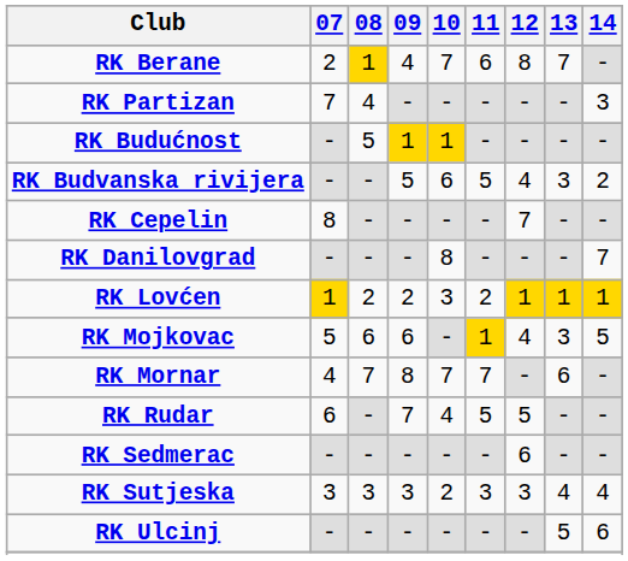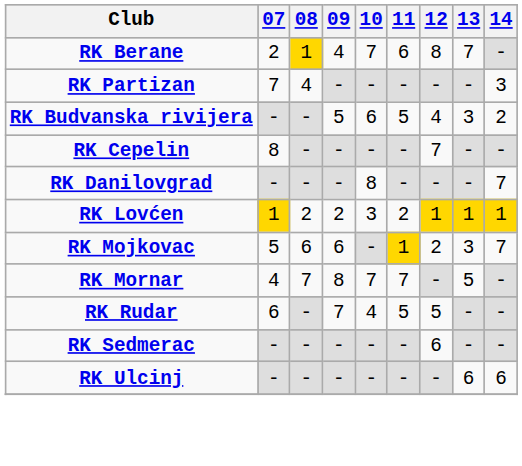 <table class="wikitable sortable" style="text-align:center; font-size:90%; margin-left:1em">
 <tr>
 <th>Club</th>
 <th><a href='#'>07</a></th>
 <th><a href='#'>08</a></th>
 <th><a href='#'>09</a></th>
 <th><a href='#'>10</a></th>
 <th><a href='#'>11</a></th>
 <th><a href='#'>12</a></th>
 <th><a href='#'>13</a></th>
 <th><a href='#'>14</a></th>
 </tr>
 <tr>
 <td><strong> <a href='#'>RK Berane</a> </strong></td>
 <td>2</td>
 <td style="background:gold">1</td>
 <td>4</td>
 <td>7</td>
 <td>6</td>
 <td>8</td>
 <td>7</td>
 <td style="background:#dedede;">-</td>
 </tr>
 <tr>
 <td><strong> <a href='#'>RK Partizan</a> </strong></td>
 <td>7</td>
 <td>4</td>
 <td style="background:#dedede;">-</td>
 <td style="background:#dedede;">-</td>
 <td style="background:#dedede;">-</td>
 <td style="background:#dedede;">-</td>
 <td style="background:#dedede;">-</td>
 <td>3</td>
-</tr>
-<tr>
-<td><strong> <a href='#'>RK Budućnost</a> </strong></td>
-<td style="background:#dedede;">-</td>
-<td>5</td>
-<td style="background:gold">1</td>
-<td style="background:gold">1</td>
-<td style="background:#dedede;">-</td>
-<td style="background:#dedede;">-</td>
-<td style="background:#dedede;">-</td>
-<td style="background:#dedede;">-</td>
 </tr>
 <tr>
 <td><strong> <a href='#'>RK Budvanska rivijera</a> </strong></td>
 <td style="background:#dedede;">-</td>
 <td style="background:#dedede;">-</td>
 <td>5</td>
 <td>6</td>
 <td>5</td>
 <td>4</td>
 <td>3</td>
 <td>2</td>
 </tr>
 <tr>
 <td><strong> <a href='#'>RK Cepelin</a> </strong></td>
 <td>8</td>
 <td style="background:#dedede;">-</td>
 <td style="background:#dedede;">-</td>
 <td style="background:#dedede;">-</td>
 <td style="background:#dedede;">-</td>
 <td>7</td>
 <td style="background:#dedede;">-</td>
 <td style="background:#dedede;">-</td>
 </tr>
 <tr>
 <td><strong> <a href='#'>RK Danilovgrad</a> </strong></td>
 <td style="background:#dedede;">-</td>
 <td style="background:#dedede;">-</td>
 <td style="background:#dedede;">-</td>
 <td>8</td>
 <td style="background:#dedede;">-</td>
 <td style="background:#dedede;">-</td>
 <td style="background:#dedede;">-</td>
 <td>7</td>
 </tr>
 <tr>
 <td><strong> <a href='#'>RK Lovćen</a> </strong></td>
 <td style="background:gold">1</td>
 <td>2</td>
 <td>2</td>
 <td>3</td>
 <td>2</td>
 <td style="background:gold">1</td>
 <td style="background:gold">1</td>
 <td style="background:gold">1</td>
 </tr>
 <tr>
 <td><strong> <a href='#'>RK Mojkovac</a> </strong></td>
 <td>5</td>
 <td>6</td>
 <td>6</td>
 <td style="background:#dedede;">-</td>
 <td style="background:gold">1</td>
-<td>4</td>
+<td>2</td>
 <td>3</td>
-<td>5</td>
+<td>7</td>
 </tr>
 <tr>
 <td><strong> <a href='#'>RK Mornar</a> </strong></td>
 <td>4</td>
 <td>7</td>
 <td>8</td>
 <td>7</td>
 <td>7</td>
 <td style="background:#dedede;">-</td>
-<td>6</td>
+<td>5</td>
 <td style="background:#dedede;">-</td>
 </tr>
 <tr>
 <td><strong> <a href='#'>RK Rudar</a> </strong></td>
 <td>6</td>
 <td style="background:#dedede;">-</td>
 <td>7</td>
 <td>4</td>
 <td>5</td>
 <td>5</td>
 <td style="background:#dedede;">-</td>
 <td style="background:#dedede;">-</td>
 </tr>
 <tr>
 <td><strong> <a href='#'>RK Sedmerac</a> </strong></td>
 <td style="background:#dedede;">-</td>
 <td style="background:#dedede;">-</td>
 <td style="background:#dedede;">-</td>
 <td style="background:#dedede;">-</td>
 <td style="background:#dedede;">-</td>
 <td>6</td>
 <td style="background:#dedede;">-</td>
 <td style="background:#dedede;">-</td>
 </tr>
 <tr>
-<td><strong> <a href='#'>RK Sutjeska</a> </strong></td>
-<td>3</td>
-<td>3</td>
-<td>3</td>
-<td>2</td>
-<td>3</td>
-<td>3</td>
-<td>4</td>
-<td>4</td>
-</tr>
-<tr>
 <td><strong> <a href='#'>RK Ulcinj</a> </strong></td>
 <td style="background:#dedede;">-</td>
 <td style="background:#dedede;">-</td>
 <td style="background:#dedede;">-</td>
 <td style="background:#dedede;">-</td>
 <td style="background:#dedede;">-</td>
 <td style="background:#dedede;">-</td>
-<td>5</td>
+<td>6</td>
 <td>6</td>
 </tr>
 <tr>
 </tr>
 <tr class="sortbottom">
 </tr>
 </table>
